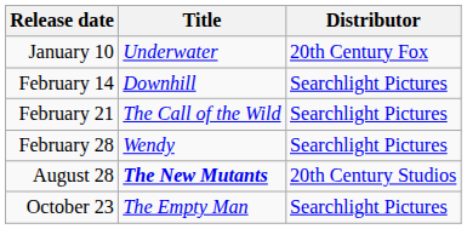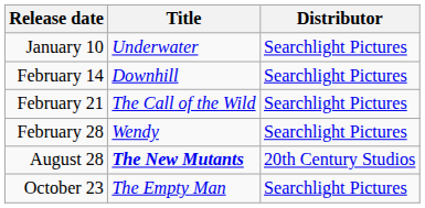 <table class="wikitable sortable">
 <tr>
 <th>Release date</th>
 <th>Title</th>
 <th>Distributor</th>
 </tr>
 <tr>
 <td align="right">January 10</td>
 <td><em><a href='#'>Underwater</a></em></td>
-<td><a href='#'>20th Century Fox</a></td>
+<td><a href='#'>Searchlight Pictures</a></td>
 </tr>
 <tr>
 <td align="right">February 14</td>
 <td><em><a href='#'>Downhill</a></em></td>
 <td><a href='#'>Searchlight Pictures</a></td>
 </tr>
 <tr>
 <td align="right">February 21</td>
 <td><em><a href='#'>The Call of the Wild</a></em></td>
 <td><a href='#'>Searchlight Pictures</a></td>
 </tr>
 <tr>
 <td align="right">February 28</td>
 <td><em><a href='#'>Wendy</a></em></td>
 <td><a href='#'>Searchlight Pictures</a></td>
 </tr>
 <tr>
 <td align="right">August 28</td>
 <td><strong><em><a href='#'>The New Mutants</a></em></strong></td>
 <td><a href='#'>20th Century Studios</a></td>
 </tr>
 <tr>
 <td align="right">October 23</td>
 <td><em><a href='#'>The Empty Man</a></em></td>
 <td><a href='#'>Searchlight Pictures</a></td>
 </tr>
 </table>
